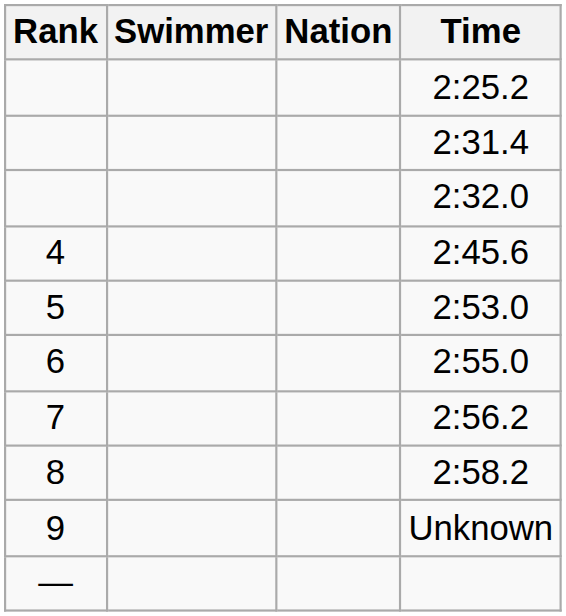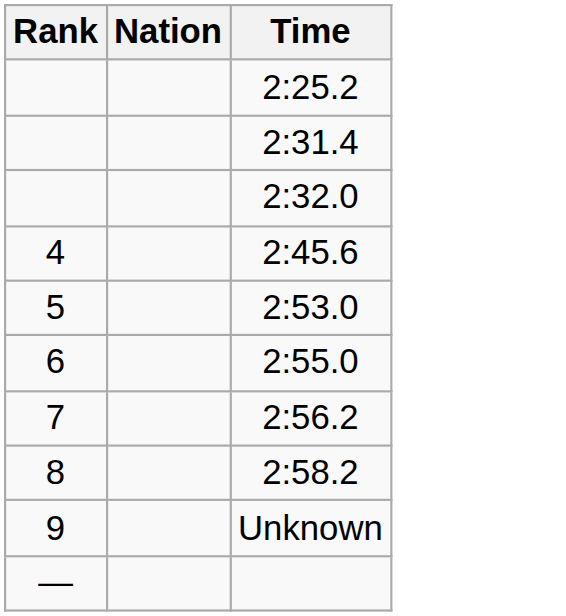 <table class="wikitable sortable" style="text-align:center">
 <tr>
 <th>Rank</th>
-<th>Swimmer</th>
 <th>Nation</th>
 <th>Time</th>
 </tr>
 <tr>
 <td></td>
 <td align=left></td>
-<td align=left></td>
 <td>2:25.2</td>
 </tr>
 <tr>
 <td></td>
-<td align=left></td>
 <td align=left></td>
 <td>2:31.4</td>
 </tr>
 <tr>
 <td></td>
 <td align=left></td>
-<td align=left></td>
 <td>2:32.0</td>
 </tr>
 <tr>
 <td>4</td>
-<td align=left></td>
 <td align=left></td>
 <td>2:45.6</td>
 </tr>
 <tr>
 <td>5</td>
 <td align=left></td>
-<td align=left></td>
 <td>2:53.0</td>
 </tr>
 <tr>
 <td>6</td>
-<td align=left></td>
 <td align=left></td>
 <td>2:55.0</td>
 </tr>
 <tr>
 <td>7</td>
 <td align=left></td>
-<td align=left></td>
 <td>2:56.2</td>
 </tr>
 <tr>
 <td>8</td>
-<td align=left></td>
 <td align=left></td>
 <td>2:58.2</td>
 </tr>
 <tr>
 <td>9</td>
 <td align=left></td>
-<td align=left></td>
 <td data-sort-value=3:00.0>Unknown</td>
 </tr>
 <tr>
 <td data-sort-value=10>—</td>
 <td align=left></td>
-<td align=left></td>
 <td data-sort-value=4:00.0></td>
 </tr>
 </table>
